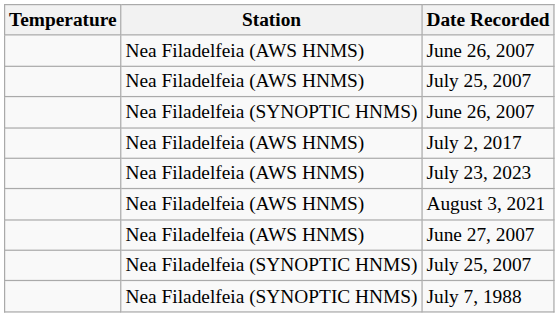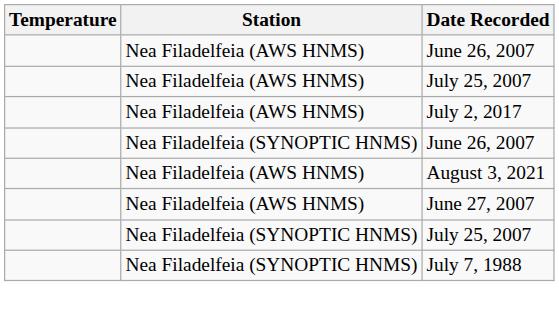 <table class="wikitable sortable" border="1">
 <tr>
 <th>Temperature</th>
 <th>Station</th>
 <th>Date Recorded</th>
 </tr>
 <tr>
 <td></td>
 <td>Nea Filadelfeia (AWS HNMS)</td>
 <td>June 26, 2007</td>
 </tr>
 <tr>
 <td> </td>
 <td>Nea Filadelfeia (AWS HNMS)</td>
 <td>July 25, 2007</td>
 </tr>
 <tr>
 <td> </td>
-<td>Nea Filadelfeia (SYNOPTIC HNMS)</td>
-<td>June 26, 2007</td>
-</tr>
-<tr>
-<td> </td>
 <td>Nea Filadelfeia (AWS HNMS)</td>
 <td>July 2, 2017</td>
 </tr>
 <tr>
 <td> </td>
-<td>Nea Filadelfeia (AWS HNMS)</td>
-<td>July 23, 2023</td>
+<td>Nea Filadelfeia (SYNOPTIC HNMS)</td>
+<td>June 26, 2007</td>
 </tr>
 <tr>
 <td> </td>
 <td>Nea Filadelfeia (AWS HNMS)</td>
 <td>August 3, 2021</td>
 </tr>
 <tr>
 <td> </td>
 <td>Nea Filadelfeia (AWS HNMS)</td>
 <td>June 27, 2007</td>
 </tr>
 <tr>
 <td> </td>
 <td>Nea Filadelfeia (SYNOPTIC HNMS)</td>
 <td>July 25, 2007</td>
 </tr>
 <tr>
 <td> </td>
 <td>Nea Filadelfeia (SYNOPTIC HNMS)</td>
 <td>July 7, 1988</td>
 </tr>
 </table>
